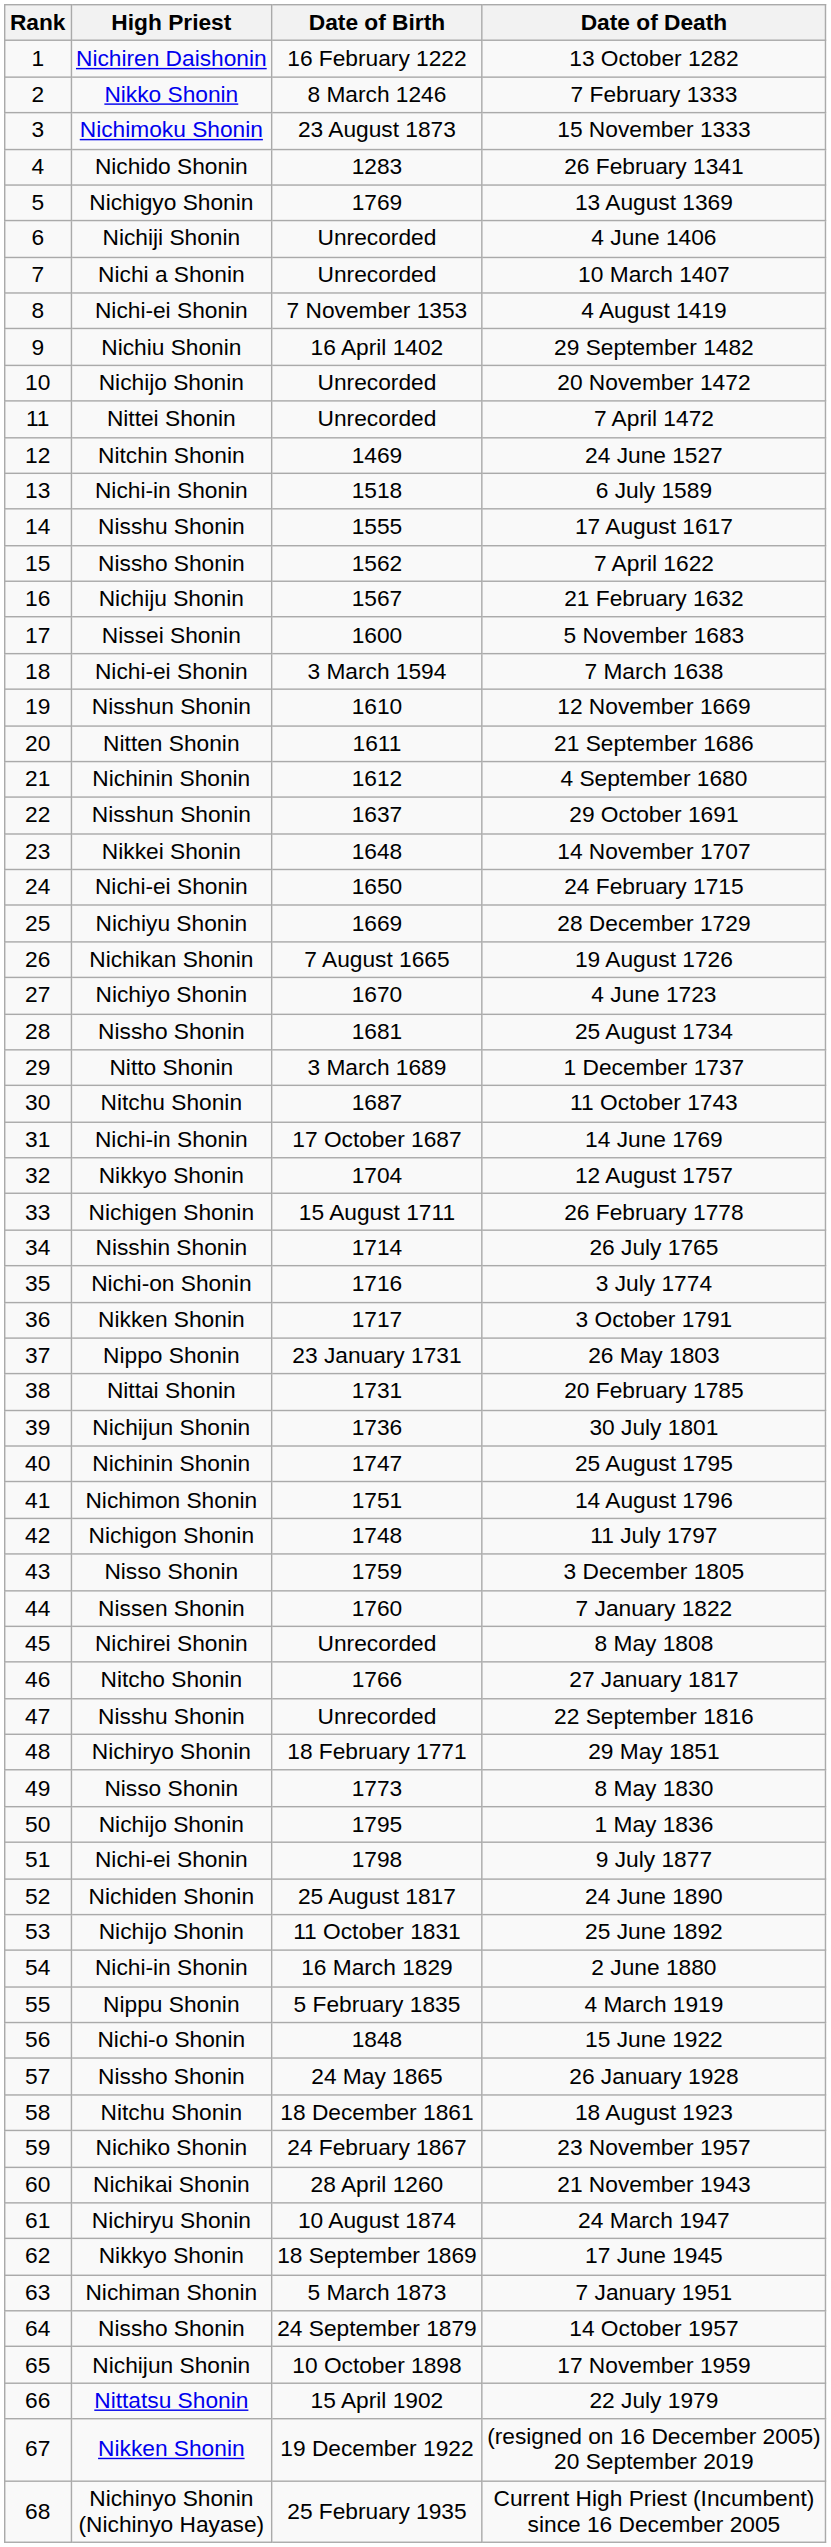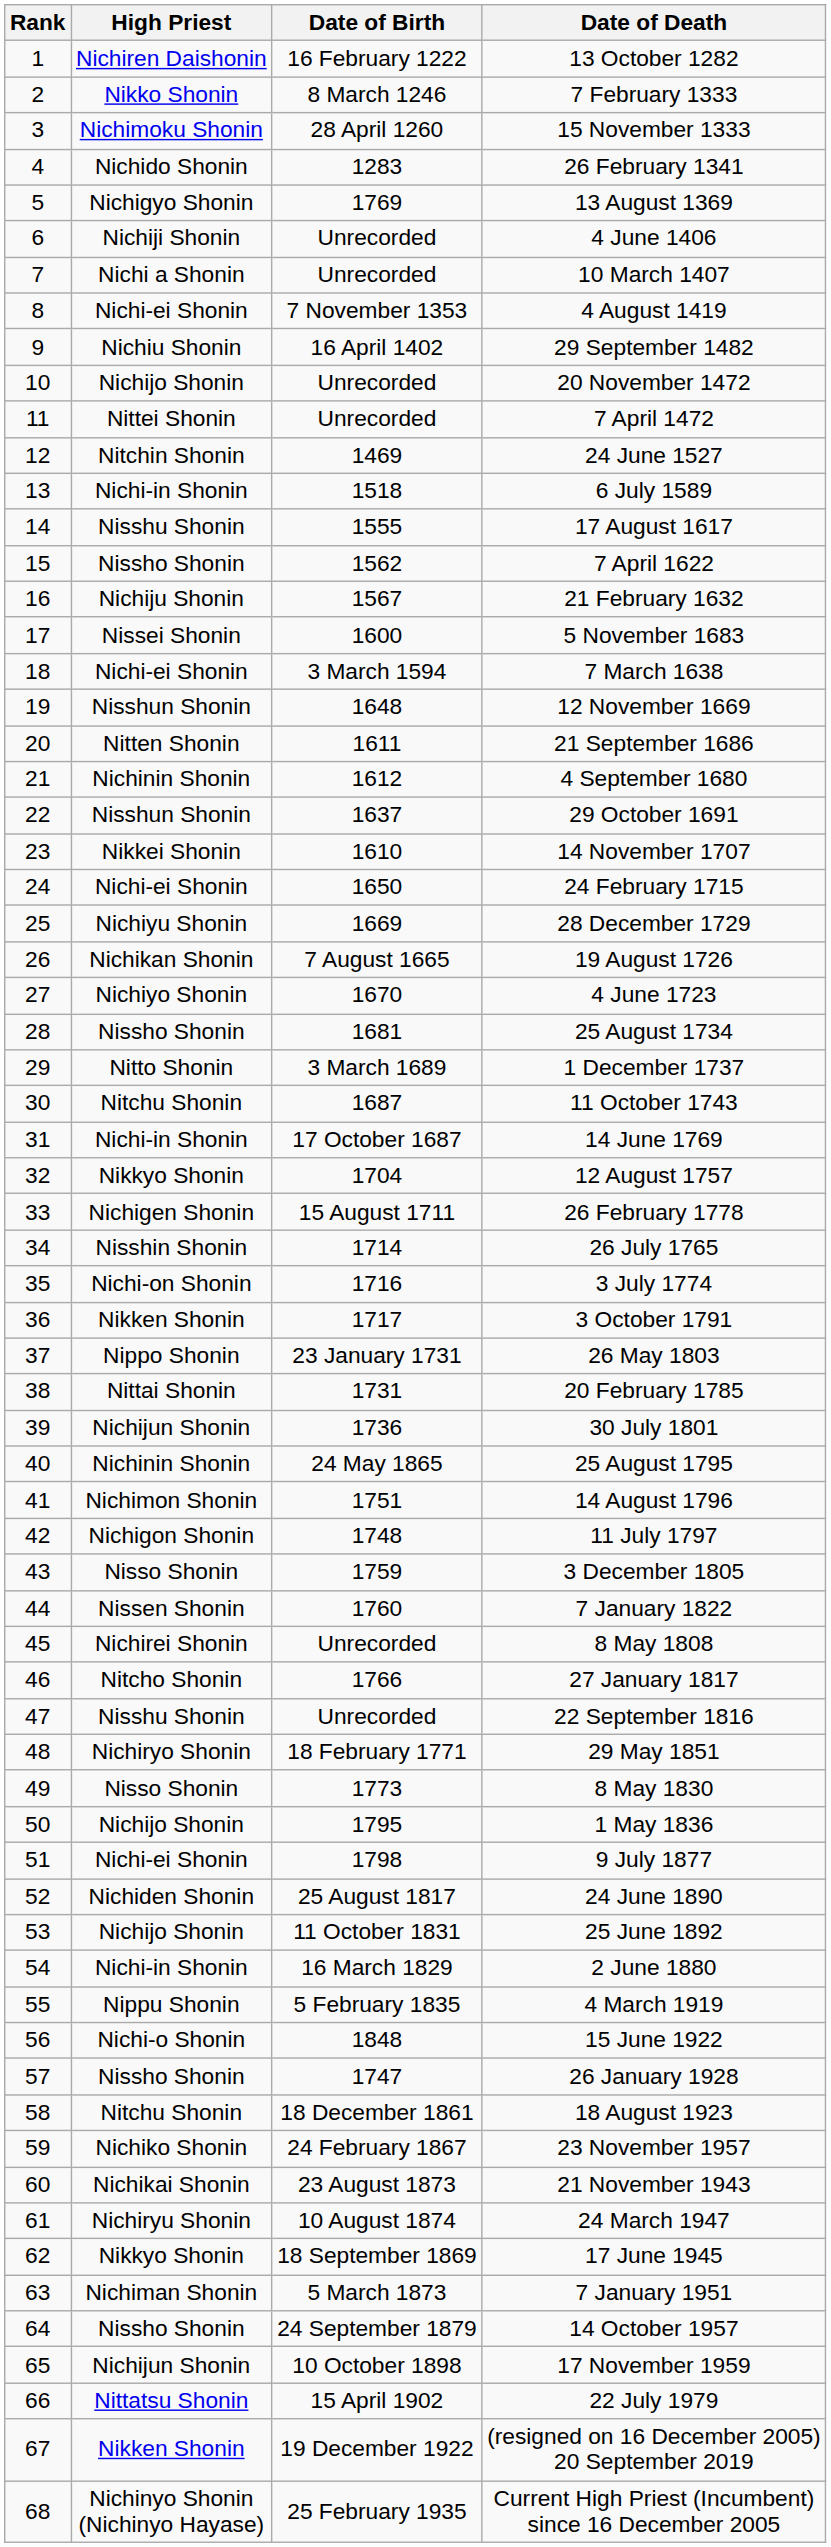 <table class="wikitable" style="text-align:center">
 <tr>
 <th>Rank</th>
 <th><strong>High Priest</strong></th>
 <th><strong>Date of Birth</strong></th>
 <th><strong>Date of Death</strong></th>
 </tr>
 <tr>
 <td>1</td>
 <td><a href='#'>Nichiren Daishonin</a></td>
 <td>16 February 1222</td>
 <td>13 October 1282</td>
 </tr>
 <tr>
 <td>2</td>
 <td><a href='#'>Nikko Shonin</a></td>
 <td>8 March 1246</td>
 <td>7 February 1333</td>
 </tr>
 <tr>
 <td>3</td>
 <td><a href='#'>Nichimoku Shonin</a></td>
-<td>23 August 1873</td>
+<td>28 April 1260</td>
 <td>15 November 1333</td>
 </tr>
 <tr>
 <td>4</td>
 <td>Nichido Shonin</td>
 <td>1283</td>
 <td>26 February 1341</td>
 </tr>
 <tr>
 <td>5</td>
 <td>Nichigyo Shonin</td>
 <td>1769</td>
 <td>13 August 1369</td>
 </tr>
 <tr>
 <td>6</td>
 <td>Nichiji Shonin</td>
 <td>Unrecorded</td>
 <td>4 June 1406</td>
 </tr>
 <tr>
 <td>7</td>
 <td>Nichi a Shonin</td>
 <td>Unrecorded</td>
 <td>10 March 1407</td>
 </tr>
 <tr>
 <td>8</td>
 <td>Nichi-ei Shonin</td>
 <td>7 November 1353</td>
 <td>4 August 1419</td>
 </tr>
 <tr>
 <td>9</td>
 <td>Nichiu Shonin</td>
 <td>16 April 1402</td>
 <td>29 September 1482</td>
 </tr>
 <tr>
 <td>10</td>
 <td>Nichijo Shonin</td>
 <td>Unrecorded</td>
 <td>20 November 1472</td>
 </tr>
 <tr>
 <td>11</td>
 <td>Nittei Shonin</td>
 <td>Unrecorded</td>
 <td>7 April 1472</td>
 </tr>
 <tr>
 <td>12</td>
 <td>Nitchin Shonin</td>
 <td>1469</td>
 <td>24 June 1527</td>
 </tr>
 <tr>
 <td>13</td>
 <td>Nichi-in Shonin</td>
 <td>1518</td>
 <td>6 July 1589</td>
 </tr>
 <tr>
 <td>14</td>
 <td>Nisshu Shonin</td>
 <td>1555</td>
 <td>17 August 1617</td>
 </tr>
 <tr>
 <td>15</td>
 <td>Nissho Shonin</td>
 <td>1562</td>
 <td>7 April 1622</td>
 </tr>
 <tr>
 <td>16</td>
 <td>Nichiju Shonin</td>
 <td>1567</td>
 <td>21 February 1632</td>
 </tr>
 <tr>
 <td>17</td>
 <td>Nissei Shonin</td>
 <td>1600</td>
 <td>5 November 1683</td>
 </tr>
 <tr>
 <td>18</td>
 <td>Nichi-ei Shonin</td>
 <td>3 March 1594</td>
 <td>7 March 1638</td>
 </tr>
 <tr>
 <td>19</td>
 <td>Nisshun Shonin</td>
-<td>1610</td>
+<td>1648</td>
 <td>12 November 1669</td>
 </tr>
 <tr>
 <td>20</td>
 <td>Nitten Shonin</td>
 <td>1611</td>
 <td>21 September 1686</td>
 </tr>
 <tr>
 <td>21</td>
 <td>Nichinin Shonin</td>
 <td>1612</td>
 <td>4 September 1680</td>
 </tr>
 <tr>
 <td>22</td>
 <td>Nisshun Shonin</td>
 <td>1637</td>
 <td>29 October 1691</td>
 </tr>
 <tr>
 <td>23</td>
 <td>Nikkei Shonin</td>
-<td>1648</td>
+<td>1610</td>
 <td>14 November 1707</td>
 </tr>
 <tr>
 <td>24</td>
 <td>Nichi-ei Shonin</td>
 <td>1650</td>
 <td>24 February 1715</td>
 </tr>
 <tr>
 <td>25</td>
 <td>Nichiyu Shonin</td>
 <td>1669</td>
 <td>28 December 1729</td>
 </tr>
 <tr>
 <td>26</td>
 <td>Nichikan Shonin</td>
 <td>7 August 1665</td>
 <td>19 August 1726</td>
 </tr>
 <tr>
 <td>27</td>
 <td>Nichiyo Shonin</td>
 <td>1670</td>
 <td>4 June 1723</td>
 </tr>
 <tr>
 <td>28</td>
 <td>Nissho Shonin</td>
 <td>1681</td>
 <td>25 August 1734</td>
 </tr>
 <tr>
 <td>29</td>
 <td>Nitto Shonin</td>
 <td>3 March 1689</td>
 <td>1 December 1737</td>
 </tr>
 <tr>
 <td>30</td>
 <td>Nitchu Shonin</td>
 <td>1687</td>
 <td>11 October 1743</td>
 </tr>
 <tr>
 <td>31</td>
 <td>Nichi-in Shonin</td>
 <td>17 October 1687</td>
 <td>14 June 1769</td>
 </tr>
 <tr>
 <td>32</td>
 <td>Nikkyo Shonin</td>
 <td>1704</td>
 <td>12 August 1757</td>
 </tr>
 <tr>
 <td>33</td>
 <td>Nichigen Shonin</td>
 <td>15 August 1711</td>
 <td>26 February 1778</td>
 </tr>
 <tr>
 <td>34</td>
 <td>Nisshin Shonin</td>
 <td>1714</td>
 <td>26 July 1765</td>
 </tr>
 <tr>
 <td>35</td>
 <td>Nichi-on Shonin</td>
 <td>1716</td>
 <td>3 July 1774</td>
 </tr>
 <tr>
 <td>36</td>
 <td>Nikken Shonin</td>
 <td>1717</td>
 <td>3 October 1791</td>
 </tr>
 <tr>
 <td>37</td>
 <td>Nippo Shonin</td>
 <td>23 January 1731</td>
 <td>26 May 1803</td>
 </tr>
 <tr>
 <td>38</td>
 <td>Nittai Shonin</td>
 <td>1731</td>
 <td>20 February 1785</td>
 </tr>
 <tr>
 <td>39</td>
 <td>Nichijun Shonin</td>
 <td>1736</td>
 <td>30 July 1801</td>
 </tr>
 <tr>
 <td>40</td>
 <td>Nichinin Shonin</td>
-<td>1747</td>
+<td>24 May 1865</td>
 <td>25 August 1795</td>
 </tr>
 <tr>
 <td>41</td>
 <td>Nichimon Shonin</td>
 <td>1751</td>
 <td>14 August 1796</td>
 </tr>
 <tr>
 <td>42</td>
 <td>Nichigon Shonin</td>
 <td>1748</td>
 <td>11 July 1797</td>
 </tr>
 <tr>
 <td>43</td>
 <td>Nisso Shonin</td>
 <td>1759</td>
 <td>3 December 1805</td>
 </tr>
 <tr>
 <td>44</td>
 <td>Nissen Shonin</td>
 <td>1760</td>
 <td>7 January 1822</td>
 </tr>
 <tr>
 <td>45</td>
 <td>Nichirei Shonin</td>
 <td>Unrecorded</td>
 <td>8 May 1808</td>
 </tr>
 <tr>
 <td>46</td>
 <td>Nitcho Shonin</td>
 <td>1766</td>
 <td>27 January 1817</td>
 </tr>
 <tr>
 <td>47</td>
 <td>Nisshu Shonin</td>
 <td>Unrecorded</td>
 <td>22 September 1816</td>
 </tr>
 <tr>
 <td>48</td>
 <td>Nichiryo Shonin</td>
 <td>18 February 1771</td>
 <td>29 May 1851</td>
 </tr>
 <tr>
 <td>49</td>
 <td>Nisso Shonin</td>
 <td>1773</td>
 <td>8 May 1830</td>
 </tr>
 <tr>
 <td>50</td>
 <td>Nichijo Shonin</td>
 <td>1795</td>
 <td>1 May 1836</td>
 </tr>
 <tr>
 <td>51</td>
 <td>Nichi-ei Shonin</td>
 <td>1798</td>
 <td>9 July 1877</td>
 </tr>
 <tr>
 <td>52</td>
 <td>Nichiden Shonin</td>
 <td>25 August 1817</td>
 <td>24 June 1890</td>
 </tr>
 <tr>
 <td>53</td>
 <td>Nichijo Shonin</td>
 <td>11 October 1831</td>
 <td>25 June 1892</td>
 </tr>
 <tr>
 <td>54</td>
 <td>Nichi-in Shonin</td>
 <td>16 March 1829</td>
 <td>2 June 1880</td>
 </tr>
 <tr>
 <td>55</td>
 <td>Nippu Shonin</td>
 <td>5 February 1835</td>
 <td>4 March 1919</td>
 </tr>
 <tr>
 <td>56</td>
 <td>Nichi-o Shonin</td>
 <td>1848</td>
 <td>15 June 1922</td>
 </tr>
 <tr>
 <td>57</td>
 <td>Nissho Shonin</td>
-<td>24 May 1865</td>
+<td>1747</td>
 <td>26 January 1928</td>
 </tr>
 <tr>
 <td>58</td>
 <td>Nitchu Shonin</td>
 <td>18 December 1861</td>
 <td>18 August 1923</td>
 </tr>
 <tr>
 <td>59</td>
 <td>Nichiko Shonin</td>
 <td>24 February 1867</td>
 <td>23 November 1957</td>
 </tr>
 <tr>
 <td>60</td>
 <td>Nichikai Shonin</td>
-<td>28 April 1260</td>
+<td>23 August 1873</td>
 <td>21 November 1943</td>
 </tr>
 <tr>
 <td>61</td>
 <td>Nichiryu Shonin</td>
 <td>10 August 1874</td>
 <td>24 March 1947</td>
 </tr>
 <tr>
 <td>62</td>
 <td>Nikkyo Shonin</td>
 <td>18 September 1869</td>
 <td>17 June 1945</td>
 </tr>
 <tr>
 <td>63</td>
 <td>Nichiman Shonin</td>
 <td>5 March 1873</td>
 <td>7 January 1951</td>
 </tr>
 <tr>
 <td>64</td>
 <td>Nissho Shonin</td>
 <td>24 September 1879</td>
 <td>14 October 1957</td>
 </tr>
 <tr>
 <td>65</td>
 <td>Nichijun Shonin</td>
 <td>10 October 1898</td>
 <td>17 November 1959</td>
 </tr>
 <tr>
 <td>66</td>
 <td><a href='#'>Nittatsu Shonin</a></td>
 <td>15 April 1902</td>
 <td>22 July 1979</td>
 </tr>
 <tr>
 <td>67</td>
 <td><a href='#'>Nikken Shonin</a></td>
 <td>19 December 1922</td>
 <td>(resigned on 16 December 2005)<br>20 September 2019</td>
 </tr>
 <tr>
 <td>68</td>
 <td>Nichinyo Shonin<br>(Nichinyo Hayase)</td>
 <td>25 February 1935</td>
 <td>Current High Priest (Incumbent)<br>since 16 December 2005</td>
 </tr>
 </table>
